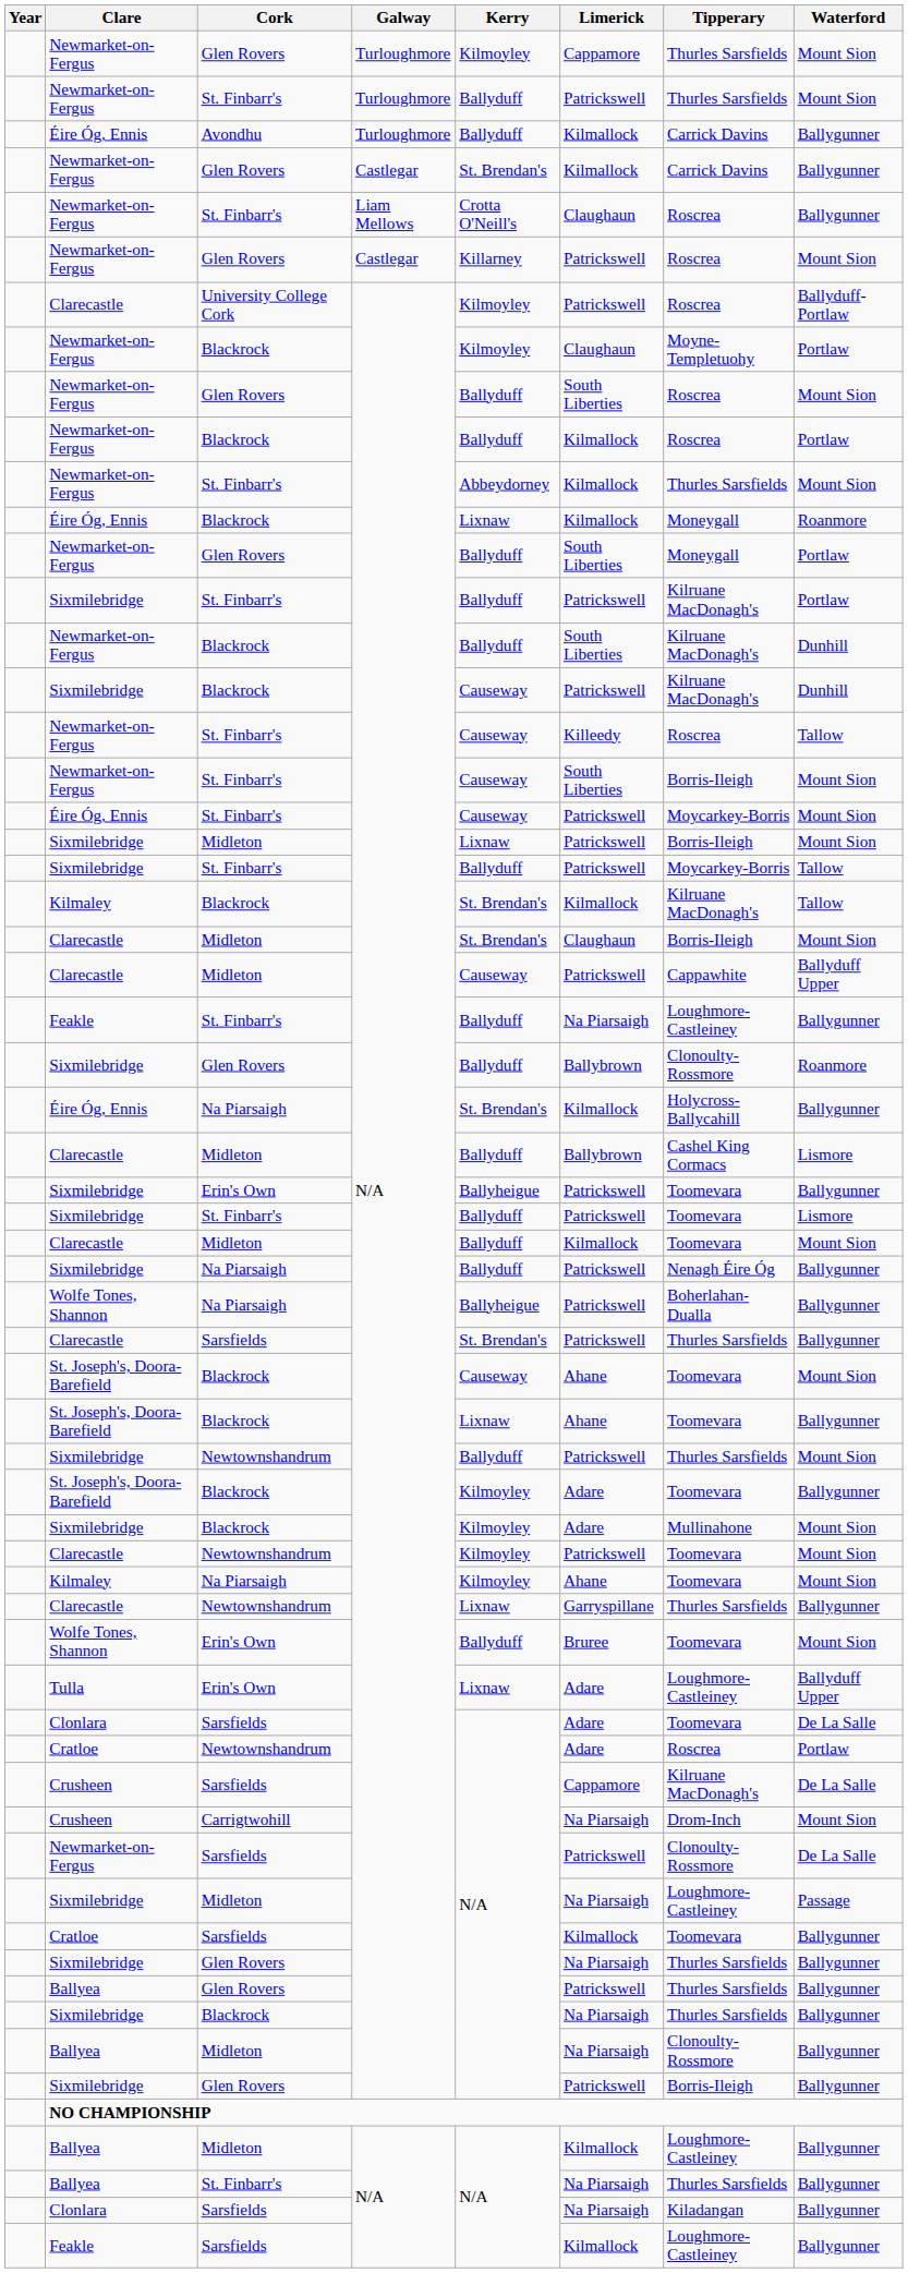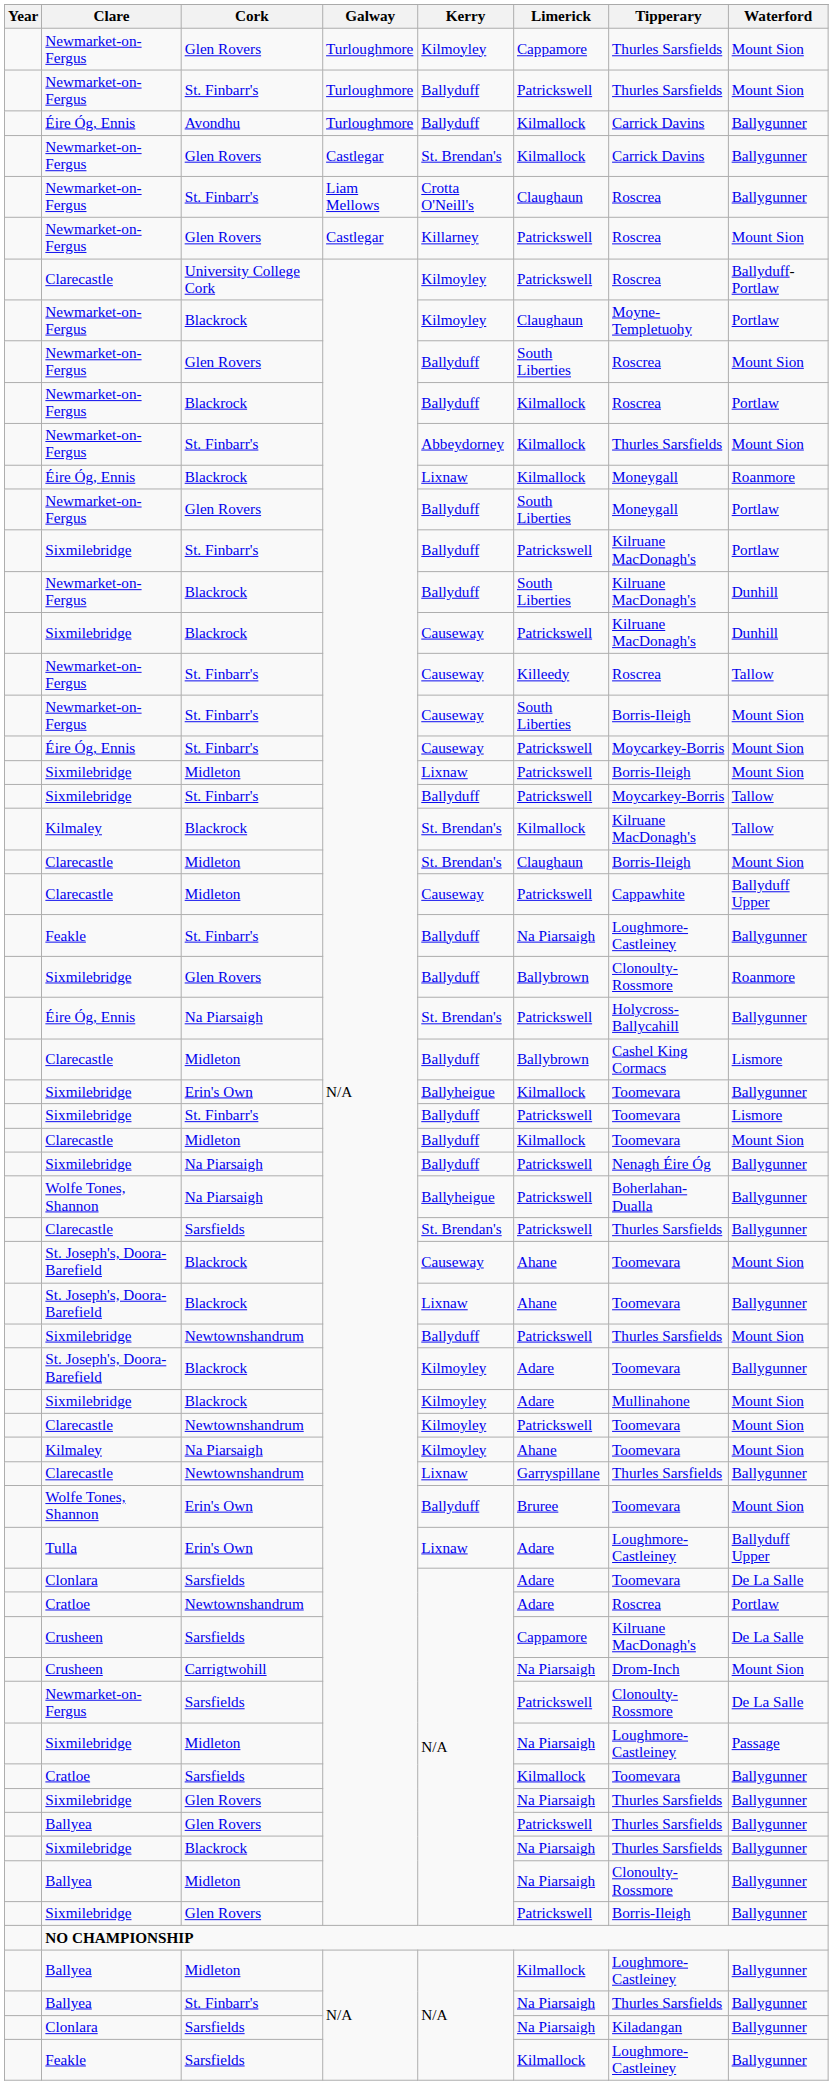 <table class="wikitable sortable">
 <tr>
 </tr>
 <tr>
 <th>Year</th>
 <th>Clare</th>
 <th>Cork</th>
 <th>Galway</th>
 <th>Kerry</th>
 <th>Limerick</th>
 <th>Tipperary</th>
 <th>Waterford</th>
 </tr>
 <tr>
 <td></td>
 <td><a href='#'>Newmarket-on-Fergus</a></td>
 <td><a href='#'>Glen Rovers</a></td>
 <td><a href='#'>Turloughmore</a></td>
 <td><a href='#'>Kilmoyley</a></td>
 <td><a href='#'>Cappamore</a></td>
 <td><a href='#'>Thurles Sarsfields</a></td>
 <td><a href='#'>Mount Sion</a></td>
 </tr>
 <tr>
 <td></td>
 <td><a href='#'>Newmarket-on-Fergus</a></td>
 <td><a href='#'>St. Finbarr's</a></td>
 <td><a href='#'>Turloughmore</a></td>
 <td><a href='#'>Ballyduff</a></td>
 <td><a href='#'>Patrickswell</a></td>
 <td><a href='#'>Thurles Sarsfields</a></td>
 <td><a href='#'>Mount Sion</a></td>
 </tr>
 <tr>
 <td></td>
 <td><a href='#'>Éire Óg, Ennis</a></td>
 <td><a href='#'>Avondhu</a></td>
 <td><a href='#'>Turloughmore</a></td>
 <td><a href='#'>Ballyduff</a></td>
 <td><a href='#'>Kilmallock</a></td>
 <td><a href='#'>Carrick Davins</a></td>
 <td><a href='#'>Ballygunner</a></td>
 </tr>
 <tr>
 <td></td>
 <td><a href='#'>Newmarket-on-Fergus</a></td>
 <td><a href='#'>Glen Rovers</a></td>
 <td><a href='#'>Castlegar</a></td>
 <td><a href='#'>St. Brendan's</a></td>
 <td><a href='#'>Kilmallock</a></td>
 <td><a href='#'>Carrick Davins</a></td>
 <td><a href='#'>Ballygunner</a></td>
 </tr>
 <tr>
 <td></td>
 <td><a href='#'>Newmarket-on-Fergus</a></td>
 <td><a href='#'>St. Finbarr's</a></td>
 <td><a href='#'>Liam Mellows</a></td>
 <td><a href='#'>Crotta O'Neill's</a></td>
 <td><a href='#'>Claughaun</a></td>
 <td><a href='#'>Roscrea</a></td>
 <td><a href='#'>Ballygunner</a></td>
 </tr>
 <tr>
 <td></td>
 <td><a href='#'>Newmarket-on-Fergus</a></td>
 <td><a href='#'>Glen Rovers</a></td>
 <td><a href='#'>Castlegar</a></td>
 <td><a href='#'>Killarney</a></td>
 <td><a href='#'>Patrickswell</a></td>
 <td><a href='#'>Roscrea</a></td>
 <td><a href='#'>Mount Sion</a></td>
 </tr>
 <tr>
 <td></td>
 <td><a href='#'>Clarecastle</a></td>
 <td><a href='#'>University College Cork</a></td>
 <td rowspan=50>N/A</td>
 <td><a href='#'>Kilmoyley</a></td>
 <td><a href='#'>Patrickswell</a></td>
 <td><a href='#'>Roscrea</a></td>
 <td><a href='#'>Ballyduff</a>-<a href='#'>Portlaw</a></td>
 </tr>
 <tr>
 <td></td>
 <td><a href='#'>Newmarket-on-Fergus</a></td>
 <td><a href='#'>Blackrock</a></td>
 <td><a href='#'>Kilmoyley</a></td>
 <td><a href='#'>Claughaun</a></td>
 <td><a href='#'>Moyne-Templetuohy</a></td>
 <td><a href='#'>Portlaw</a></td>
 </tr>
 <tr>
 <td></td>
 <td><a href='#'>Newmarket-on-Fergus</a></td>
 <td><a href='#'>Glen Rovers</a></td>
 <td><a href='#'>Ballyduff</a></td>
 <td><a href='#'>South Liberties</a></td>
 <td><a href='#'>Roscrea</a></td>
 <td><a href='#'>Mount Sion</a></td>
 </tr>
 <tr>
 <td></td>
 <td><a href='#'>Newmarket-on-Fergus</a></td>
 <td><a href='#'>Blackrock</a></td>
 <td><a href='#'>Ballyduff</a></td>
 <td><a href='#'>Kilmallock</a></td>
 <td><a href='#'>Roscrea</a></td>
 <td><a href='#'>Portlaw</a></td>
 </tr>
 <tr>
 <td></td>
 <td><a href='#'>Newmarket-on-Fergus</a></td>
 <td><a href='#'>St. Finbarr's</a></td>
 <td><a href='#'>Abbeydorney</a></td>
 <td><a href='#'>Kilmallock</a></td>
 <td><a href='#'>Thurles Sarsfields</a></td>
 <td><a href='#'>Mount Sion</a></td>
 </tr>
 <tr>
 <td></td>
 <td><a href='#'>Éire Óg, Ennis</a></td>
 <td><a href='#'>Blackrock</a></td>
 <td><a href='#'>Lixnaw</a></td>
 <td><a href='#'>Kilmallock</a></td>
 <td><a href='#'>Moneygall</a></td>
 <td><a href='#'>Roanmore</a></td>
 </tr>
 <tr>
 <td></td>
 <td><a href='#'>Newmarket-on-Fergus</a></td>
 <td><a href='#'>Glen Rovers</a></td>
 <td><a href='#'>Ballyduff</a></td>
 <td><a href='#'>South Liberties</a></td>
 <td><a href='#'>Moneygall</a></td>
 <td><a href='#'>Portlaw</a></td>
 </tr>
 <tr>
 <td></td>
 <td><a href='#'>Sixmilebridge</a></td>
 <td><a href='#'>St. Finbarr's</a></td>
 <td><a href='#'>Ballyduff</a></td>
 <td><a href='#'>Patrickswell</a></td>
 <td><a href='#'>Kilruane MacDonagh's</a></td>
 <td><a href='#'>Portlaw</a></td>
 </tr>
 <tr>
 <td></td>
 <td><a href='#'>Newmarket-on-Fergus</a></td>
 <td><a href='#'>Blackrock</a></td>
 <td><a href='#'>Ballyduff</a></td>
 <td><a href='#'>South Liberties</a></td>
 <td><a href='#'>Kilruane MacDonagh's</a></td>
 <td><a href='#'>Dunhill</a></td>
 </tr>
 <tr>
 <td></td>
 <td><a href='#'>Sixmilebridge</a></td>
 <td><a href='#'>Blackrock</a></td>
 <td><a href='#'>Causeway</a></td>
 <td><a href='#'>Patrickswell</a></td>
 <td><a href='#'>Kilruane MacDonagh's</a></td>
 <td><a href='#'>Dunhill</a></td>
 </tr>
 <tr>
 <td></td>
 <td><a href='#'>Newmarket-on-Fergus</a></td>
 <td><a href='#'>St. Finbarr's</a></td>
 <td><a href='#'>Causeway</a></td>
 <td><a href='#'>Killeedy</a></td>
 <td><a href='#'>Roscrea</a></td>
 <td><a href='#'>Tallow</a></td>
 </tr>
 <tr>
 <td></td>
 <td><a href='#'>Newmarket-on-Fergus</a></td>
 <td><a href='#'>St. Finbarr's</a></td>
 <td><a href='#'>Causeway</a></td>
 <td><a href='#'>South Liberties</a></td>
 <td><a href='#'>Borris-Ileigh</a></td>
 <td><a href='#'>Mount Sion</a></td>
 </tr>
 <tr>
 <td></td>
 <td><a href='#'>Éire Óg, Ennis</a></td>
 <td><a href='#'>St. Finbarr's</a></td>
 <td><a href='#'>Causeway</a></td>
 <td><a href='#'>Patrickswell</a></td>
 <td><a href='#'>Moycarkey-Borris</a></td>
 <td><a href='#'>Mount Sion</a></td>
 </tr>
 <tr>
 <td></td>
 <td><a href='#'>Sixmilebridge</a></td>
 <td><a href='#'>Midleton</a></td>
 <td><a href='#'>Lixnaw</a></td>
 <td><a href='#'>Patrickswell</a></td>
 <td><a href='#'>Borris-Ileigh</a></td>
 <td><a href='#'>Mount Sion</a></td>
 </tr>
 <tr>
 <td></td>
 <td><a href='#'>Sixmilebridge</a></td>
 <td><a href='#'>St. Finbarr's</a></td>
 <td><a href='#'>Ballyduff</a></td>
 <td><a href='#'>Patrickswell</a></td>
 <td><a href='#'>Moycarkey-Borris</a></td>
 <td><a href='#'>Tallow</a></td>
 </tr>
 <tr>
 <td></td>
 <td><a href='#'>Kilmaley</a></td>
 <td><a href='#'>Blackrock</a></td>
 <td><a href='#'>St. Brendan's</a></td>
 <td><a href='#'>Kilmallock</a></td>
 <td><a href='#'>Kilruane MacDonagh's</a></td>
 <td><a href='#'>Tallow</a></td>
 </tr>
 <tr>
 <td></td>
 <td><a href='#'>Clarecastle</a></td>
 <td><a href='#'>Midleton</a></td>
 <td><a href='#'>St. Brendan's</a></td>
 <td><a href='#'>Claughaun</a></td>
 <td><a href='#'>Borris-Ileigh</a></td>
 <td><a href='#'>Mount Sion</a></td>
 </tr>
 <tr>
 <td></td>
 <td><a href='#'>Clarecastle</a></td>
 <td><a href='#'>Midleton</a></td>
 <td><a href='#'>Causeway</a></td>
 <td><a href='#'>Patrickswell</a></td>
 <td><a href='#'>Cappawhite</a></td>
 <td><a href='#'>Ballyduff Upper</a></td>
 </tr>
 <tr>
 <td></td>
 <td><a href='#'>Feakle</a></td>
 <td><a href='#'>St. Finbarr's</a></td>
 <td><a href='#'>Ballyduff</a></td>
 <td><a href='#'>Na Piarsaigh</a></td>
 <td><a href='#'>Loughmore-Castleiney</a></td>
 <td><a href='#'>Ballygunner</a></td>
 </tr>
 <tr>
 <td></td>
 <td><a href='#'>Sixmilebridge</a></td>
 <td><a href='#'>Glen Rovers</a></td>
 <td><a href='#'>Ballyduff</a></td>
 <td><a href='#'>Ballybrown</a></td>
 <td><a href='#'>Clonoulty-Rossmore</a></td>
 <td><a href='#'>Roanmore</a></td>
 </tr>
 <tr>
 <td></td>
 <td><a href='#'>Éire Óg, Ennis</a></td>
 <td><a href='#'>Na Piarsaigh</a></td>
 <td><a href='#'>St. Brendan's</a></td>
-<td><a href='#'>Kilmallock</a></td>
+<td><a href='#'>Patrickswell</a></td>
 <td><a href='#'>Holycross-Ballycahill</a></td>
 <td><a href='#'>Ballygunner</a></td>
 </tr>
 <tr>
 <td></td>
 <td><a href='#'>Clarecastle</a></td>
 <td><a href='#'>Midleton</a></td>
 <td><a href='#'>Ballyduff</a></td>
 <td><a href='#'>Ballybrown</a></td>
 <td><a href='#'>Cashel King Cormacs</a></td>
 <td><a href='#'>Lismore</a></td>
 </tr>
 <tr>
 <td></td>
 <td><a href='#'>Sixmilebridge</a></td>
 <td><a href='#'>Erin's Own</a></td>
 <td><a href='#'>Ballyheigue</a></td>
-<td><a href='#'>Patrickswell</a></td>
+<td><a href='#'>Kilmallock</a></td>
 <td><a href='#'>Toomevara</a></td>
 <td><a href='#'>Ballygunner</a></td>
 </tr>
 <tr>
 <td></td>
 <td><a href='#'>Sixmilebridge</a></td>
 <td><a href='#'>St. Finbarr's</a></td>
 <td><a href='#'>Ballyduff</a></td>
 <td><a href='#'>Patrickswell</a></td>
 <td><a href='#'>Toomevara</a></td>
 <td><a href='#'>Lismore</a></td>
 </tr>
 <tr>
 <td></td>
 <td><a href='#'>Clarecastle</a></td>
 <td><a href='#'>Midleton</a></td>
 <td><a href='#'>Ballyduff</a></td>
 <td><a href='#'>Kilmallock</a></td>
 <td><a href='#'>Toomevara</a></td>
 <td><a href='#'>Mount Sion</a></td>
 </tr>
 <tr>
 <td></td>
 <td><a href='#'>Sixmilebridge</a></td>
 <td><a href='#'>Na Piarsaigh</a></td>
 <td><a href='#'>Ballyduff</a></td>
 <td><a href='#'>Patrickswell</a></td>
 <td><a href='#'>Nenagh Éire Óg</a></td>
 <td><a href='#'>Ballygunner</a></td>
 </tr>
 <tr>
 <td></td>
 <td><a href='#'>Wolfe Tones, Shannon</a></td>
 <td><a href='#'>Na Piarsaigh</a></td>
 <td><a href='#'>Ballyheigue</a></td>
 <td><a href='#'>Patrickswell</a></td>
 <td><a href='#'>Boherlahan-Dualla</a></td>
 <td><a href='#'>Ballygunner</a></td>
 </tr>
 <tr>
 <td></td>
 <td><a href='#'>Clarecastle</a></td>
 <td><a href='#'>Sarsfields</a></td>
 <td><a href='#'>St. Brendan's</a></td>
 <td><a href='#'>Patrickswell</a></td>
 <td><a href='#'>Thurles Sarsfields</a></td>
 <td><a href='#'>Ballygunner</a></td>
 </tr>
 <tr>
 <td></td>
 <td><a href='#'>St. Joseph's, Doora-Barefield</a></td>
 <td><a href='#'>Blackrock</a></td>
 <td><a href='#'>Causeway</a></td>
 <td><a href='#'>Ahane</a></td>
 <td><a href='#'>Toomevara</a></td>
 <td><a href='#'>Mount Sion</a></td>
 </tr>
 <tr>
 <td></td>
 <td><a href='#'>St. Joseph's, Doora-Barefield</a></td>
 <td><a href='#'>Blackrock</a></td>
 <td><a href='#'>Lixnaw</a></td>
 <td><a href='#'>Ahane</a></td>
 <td><a href='#'>Toomevara</a></td>
 <td><a href='#'>Ballygunner</a></td>
 </tr>
 <tr>
 <td></td>
 <td><a href='#'>Sixmilebridge</a></td>
 <td><a href='#'>Newtownshandrum</a></td>
 <td><a href='#'>Ballyduff</a></td>
 <td><a href='#'>Patrickswell</a></td>
 <td><a href='#'>Thurles Sarsfields</a></td>
 <td><a href='#'>Mount Sion</a></td>
 </tr>
 <tr>
 <td></td>
 <td><a href='#'>St. Joseph's, Doora-Barefield</a></td>
 <td><a href='#'>Blackrock</a></td>
 <td><a href='#'>Kilmoyley</a></td>
 <td><a href='#'>Adare</a></td>
 <td><a href='#'>Toomevara</a></td>
 <td><a href='#'>Ballygunner</a></td>
 </tr>
 <tr>
 <td></td>
 <td><a href='#'>Sixmilebridge</a></td>
 <td><a href='#'>Blackrock</a></td>
 <td><a href='#'>Kilmoyley</a></td>
 <td><a href='#'>Adare</a></td>
 <td><a href='#'>Mullinahone</a></td>
 <td><a href='#'>Mount Sion</a></td>
 </tr>
 <tr>
 <td></td>
 <td><a href='#'>Clarecastle</a></td>
 <td><a href='#'>Newtownshandrum</a></td>
 <td><a href='#'>Kilmoyley</a></td>
 <td><a href='#'>Patrickswell</a></td>
 <td><a href='#'>Toomevara</a></td>
 <td><a href='#'>Mount Sion</a></td>
 </tr>
 <tr>
 <td></td>
 <td><a href='#'>Kilmaley</a></td>
 <td><a href='#'>Na Piarsaigh</a></td>
 <td><a href='#'>Kilmoyley</a></td>
 <td><a href='#'>Ahane</a></td>
 <td><a href='#'>Toomevara</a></td>
 <td><a href='#'>Mount Sion</a></td>
 </tr>
 <tr>
 <td></td>
 <td><a href='#'>Clarecastle</a></td>
 <td><a href='#'>Newtownshandrum</a></td>
 <td><a href='#'>Lixnaw</a></td>
 <td><a href='#'>Garryspillane</a></td>
 <td><a href='#'>Thurles Sarsfields</a></td>
 <td><a href='#'>Ballygunner</a></td>
 </tr>
 <tr>
 <td></td>
 <td><a href='#'>Wolfe Tones, Shannon</a></td>
 <td><a href='#'>Erin's Own</a></td>
 <td><a href='#'>Ballyduff</a></td>
 <td><a href='#'>Bruree</a></td>
 <td><a href='#'>Toomevara</a></td>
 <td><a href='#'>Mount Sion</a></td>
 </tr>
 <tr>
 <td></td>
 <td><a href='#'>Tulla</a></td>
 <td><a href='#'>Erin's Own</a></td>
 <td><a href='#'>Lixnaw</a></td>
 <td><a href='#'>Adare</a></td>
 <td><a href='#'>Loughmore-Castleiney</a></td>
 <td><a href='#'>Ballyduff Upper</a></td>
 </tr>
 <tr>
 <td></td>
 <td><a href='#'>Clonlara</a></td>
 <td><a href='#'>Sarsfields</a></td>
 <td rowspan=12>N/A</td>
 <td><a href='#'>Adare</a></td>
 <td><a href='#'>Toomevara</a></td>
 <td><a href='#'>De La Salle</a></td>
 </tr>
 <tr>
 <td></td>
 <td><a href='#'>Cratloe</a></td>
 <td><a href='#'>Newtownshandrum</a></td>
 <td><a href='#'>Adare</a></td>
 <td><a href='#'>Roscrea</a></td>
 <td><a href='#'>Portlaw</a></td>
 </tr>
 <tr>
 <td></td>
 <td><a href='#'>Crusheen</a></td>
 <td><a href='#'>Sarsfields</a></td>
 <td><a href='#'>Cappamore</a></td>
 <td><a href='#'>Kilruane MacDonagh's</a></td>
 <td><a href='#'>De La Salle</a></td>
 </tr>
 <tr>
 <td></td>
 <td><a href='#'>Crusheen</a></td>
 <td><a href='#'>Carrigtwohill</a></td>
 <td><a href='#'>Na Piarsaigh</a></td>
 <td><a href='#'>Drom-Inch</a></td>
 <td><a href='#'>Mount Sion</a></td>
 </tr>
 <tr>
 <td></td>
 <td><a href='#'>Newmarket-on-Fergus</a></td>
 <td><a href='#'>Sarsfields</a></td>
 <td><a href='#'>Patrickswell</a></td>
 <td><a href='#'>Clonoulty-Rossmore</a></td>
 <td><a href='#'>De La Salle</a></td>
 </tr>
 <tr>
 <td></td>
 <td><a href='#'>Sixmilebridge</a></td>
 <td><a href='#'>Midleton</a></td>
 <td><a href='#'>Na Piarsaigh</a></td>
 <td><a href='#'>Loughmore-Castleiney</a></td>
 <td><a href='#'>Passage</a></td>
 </tr>
 <tr>
 <td></td>
 <td><a href='#'>Cratloe</a></td>
 <td><a href='#'>Sarsfields</a></td>
 <td><a href='#'>Kilmallock</a></td>
 <td><a href='#'>Toomevara</a></td>
 <td><a href='#'>Ballygunner</a></td>
 </tr>
 <tr>
 <td></td>
 <td><a href='#'>Sixmilebridge</a></td>
 <td><a href='#'>Glen Rovers</a></td>
 <td><a href='#'>Na Piarsaigh</a></td>
 <td><a href='#'>Thurles Sarsfields</a></td>
 <td><a href='#'>Ballygunner</a></td>
 </tr>
 <tr>
 <td></td>
 <td><a href='#'>Ballyea</a></td>
 <td><a href='#'>Glen Rovers</a></td>
 <td><a href='#'>Patrickswell</a></td>
 <td><a href='#'>Thurles Sarsfields</a></td>
 <td><a href='#'>Ballygunner</a></td>
 </tr>
 <tr>
 <td></td>
 <td><a href='#'>Sixmilebridge</a></td>
 <td><a href='#'>Blackrock</a></td>
 <td><a href='#'>Na Piarsaigh</a></td>
 <td><a href='#'>Thurles Sarsfields</a></td>
 <td><a href='#'>Ballygunner</a></td>
 </tr>
 <tr>
 <td></td>
 <td><a href='#'>Ballyea</a></td>
 <td><a href='#'>Midleton</a></td>
 <td><a href='#'>Na Piarsaigh</a></td>
 <td><a href='#'>Clonoulty-Rossmore</a></td>
 <td><a href='#'>Ballygunner</a></td>
 </tr>
 <tr>
 <td></td>
 <td><a href='#'>Sixmilebridge</a></td>
 <td><a href='#'>Glen Rovers</a></td>
 <td><a href='#'>Patrickswell</a></td>
 <td><a href='#'>Borris-Ileigh</a></td>
 <td><a href='#'>Ballygunner</a></td>
 </tr>
 <tr>
 <td></td>
 <td colspan=7><strong>NO CHAMPIONSHIP</strong></td>
 </tr>
 <tr>
 <td></td>
 <td><a href='#'>Ballyea</a></td>
 <td><a href='#'>Midleton</a></td>
 <td rowspan=4>N/A</td>
 <td rowspan=4>N/A</td>
 <td><a href='#'>Kilmallock</a></td>
 <td><a href='#'>Loughmore-Castleiney</a></td>
 <td><a href='#'>Ballygunner</a></td>
 </tr>
 <tr>
 <td></td>
 <td><a href='#'>Ballyea</a></td>
 <td><a href='#'>St. Finbarr's</a></td>
 <td><a href='#'>Na Piarsaigh</a></td>
 <td><a href='#'>Thurles Sarsfields</a></td>
 <td><a href='#'>Ballygunner</a></td>
 </tr>
 <tr>
 <td></td>
 <td><a href='#'>Clonlara</a></td>
 <td><a href='#'>Sarsfields</a></td>
 <td><a href='#'>Na Piarsaigh</a></td>
 <td><a href='#'>Kiladangan</a></td>
 <td><a href='#'>Ballygunner</a></td>
 </tr>
 <tr>
 <td></td>
 <td><a href='#'>Feakle</a></td>
 <td><a href='#'>Sarsfields</a></td>
 <td><a href='#'>Kilmallock</a></td>
 <td><a href='#'>Loughmore-Castleiney</a></td>
 <td><a href='#'>Ballygunner</a></td>
 </tr>
 </table>
